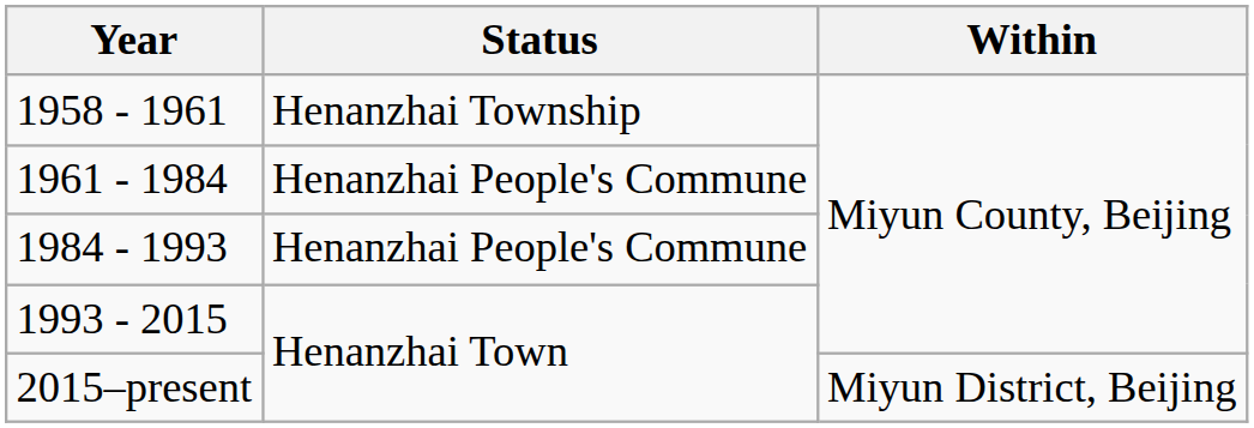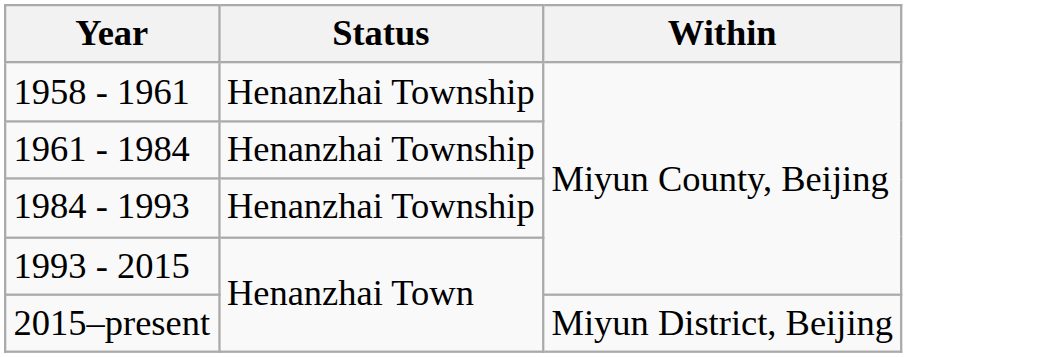 <table class="wikitable">
 <tr>
 <th>Year</th>
 <th>Status</th>
 <th>Within</th>
 </tr>
 <tr>
 <td>1958 - 1961</td>
 <td>Henanzhai Township</td>
 <td rowspan="4">Miyun County, Beijing</td>
 </tr>
 <tr>
 <td>1961 - 1984</td>
-<td>Henanzhai People's Commune</td>
+<td>Henanzhai Township</td>
 </tr>
 <tr>
 <td>1984 - 1993</td>
-<td>Henanzhai People's Commune</td>
+<td>Henanzhai Township</td>
 </tr>
 <tr>
 <td>1993 - 2015</td>
 <td rowspan="2">Henanzhai Town</td>
 </tr>
 <tr>
 <td>2015–present</td>
 <td>Miyun District, Beijing</td>
 </tr>
 </table>
